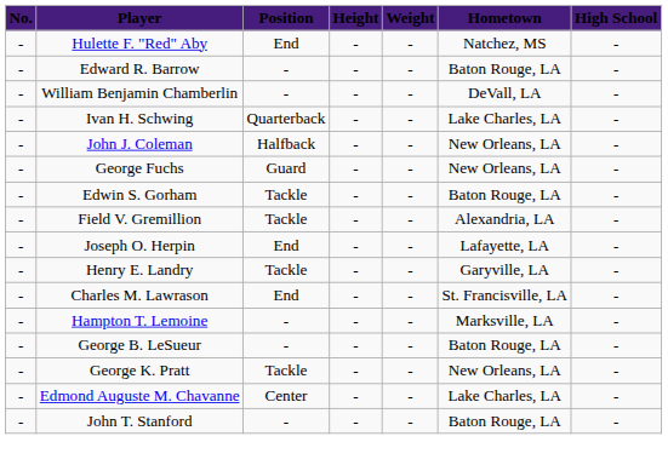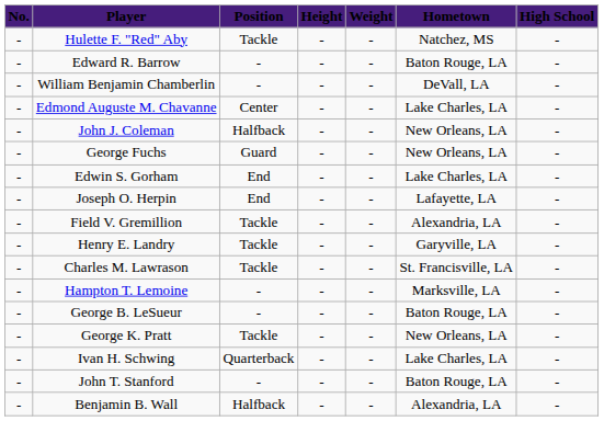 <table class="wikitable">
 <tr style="text-align:center;">
 <th style="background:#461d7c;" align="center"><span>No.</span></th>
 <th style="background:#461d7c;" align="center"><span>Player</span></th>
 <th style="background:#461d7c;" align="center"><span>Position</span></th>
 <th style="background:#461d7c;" align="center"><span>Height</span></th>
 <th style="background:#461d7c;" align="center"><span>Weight</span></th>
 <th style="background:#461d7c;" align="center"><span>Hometown</span></th>
 <th style="background:#461d7c;" align="center"><span>High School</span></th>
 </tr>
 <tr style="text-align:center;">
 <td>-</td>
 <td><a href='#'>Hulette F. "Red" Aby</a></td>
-<td>End</td>
+<td>Tackle</td>
 <td>-</td>
 <td>-</td>
 <td>Natchez, MS</td>
 <td>-</td>
 </tr>
 <tr style="text-align:center;">
 <td>-</td>
 <td>Edward R. Barrow</td>
 <td>-</td>
 <td>-</td>
 <td>-</td>
 <td>Baton Rouge, LA</td>
 <td>-</td>
 </tr>
 <tr style="text-align:center;">
 <td>-</td>
 <td>William Benjamin Chamberlin</td>
 <td>-</td>
 <td>-</td>
 <td>-</td>
 <td>DeVall, LA</td>
 <td>-</td>
 </tr>
 <tr style="text-align:center;">
 <td>-</td>
-<td>Ivan H. Schwing</td>
-<td>Quarterback</td>
+<td><a href='#'>Edmond Auguste M. Chavanne</a></td>
+<td>Center</td>
 <td>-</td>
 <td>-</td>
 <td>Lake Charles, LA</td>
 <td>-</td>
 </tr>
 <tr style="text-align:center;">
 <td>-</td>
 <td><a href='#'>John J. Coleman</a></td>
 <td>Halfback</td>
 <td>-</td>
 <td>-</td>
 <td>New Orleans, LA</td>
 <td>-</td>
 </tr>
 <tr style="text-align:center;">
 <td>-</td>
 <td>George Fuchs</td>
 <td>Guard</td>
 <td>-</td>
 <td>-</td>
 <td>New Orleans, LA</td>
 <td>-</td>
 </tr>
 <tr style="text-align:center;">
 <td>-</td>
 <td>Edwin S. Gorham</td>
-<td>Tackle</td>
+<td>End</td>
 <td>-</td>
 <td>-</td>
-<td>Baton Rouge, LA</td>
+<td>Lake Charles, LA</td>
+<td>-</td>
+</tr>
+<tr style="text-align:center;">
+<td>-</td>
+<td>Joseph O. Herpin</td>
+<td>End</td>
+<td>-</td>
+<td>-</td>
+<td>Lafayette, LA</td>
 <td>-</td>
 </tr>
 <tr style="text-align:center;">
 <td>-</td>
 <td>Field V. Gremillion</td>
 <td>Tackle</td>
 <td>-</td>
 <td>-</td>
 <td>Alexandria, LA</td>
-<td>-</td>
-</tr>
-<tr style="text-align:center;">
-<td>-</td>
-<td>Joseph O. Herpin</td>
-<td>End</td>
-<td>-</td>
-<td>-</td>
-<td>Lafayette, LA</td>
 <td>-</td>
 </tr>
 <tr style="text-align:center;">
 <td>-</td>
 <td>Henry E. Landry</td>
 <td>Tackle</td>
 <td>-</td>
 <td>-</td>
 <td>Garyville, LA</td>
 <td>-</td>
 </tr>
 <tr style="text-align:center;">
 <td>-</td>
 <td>Charles M. Lawrason</td>
-<td>End</td>
+<td>Tackle</td>
 <td>-</td>
 <td>-</td>
 <td>St. Francisville, LA</td>
 <td>-</td>
 </tr>
 <tr style="text-align:center;">
 <td>-</td>
 <td><a href='#'>Hampton T. Lemoine</a></td>
 <td>-</td>
 <td>-</td>
 <td>-</td>
 <td>Marksville, LA</td>
 <td>-</td>
 </tr>
 <tr style="text-align:center;">
 <td>-</td>
 <td>George B. LeSueur</td>
 <td>-</td>
 <td>-</td>
 <td>-</td>
 <td>Baton Rouge, LA</td>
 <td>-</td>
 </tr>
 <tr style="text-align:center;">
 <td>-</td>
 <td>George K. Pratt</td>
 <td>Tackle</td>
 <td>-</td>
 <td>-</td>
 <td>New Orleans, LA</td>
 <td>-</td>
 </tr>
 <tr style="text-align:center;">
 <td>-</td>
-<td><a href='#'>Edmond Auguste M. Chavanne</a></td>
-<td>Center</td>
+<td>Ivan H. Schwing</td>
+<td>Quarterback</td>
 <td>-</td>
 <td>-</td>
 <td>Lake Charles, LA</td>
 <td>-</td>
 </tr>
 <tr style="text-align:center;">
 <td>-</td>
 <td>John T. Stanford</td>
 <td>-</td>
 <td>-</td>
 <td>-</td>
 <td>Baton Rouge, LA</td>
 <td>-</td>
 </tr>
+<tr style="text-align:center;">
+<td>-</td>
+<td>Benjamin B. Wall</td>
+<td>Halfback</td>
+<td>-</td>
+<td>-</td>
+<td>Alexandria, LA</td>
+<td>-</td>
+</tr>
 </table>
